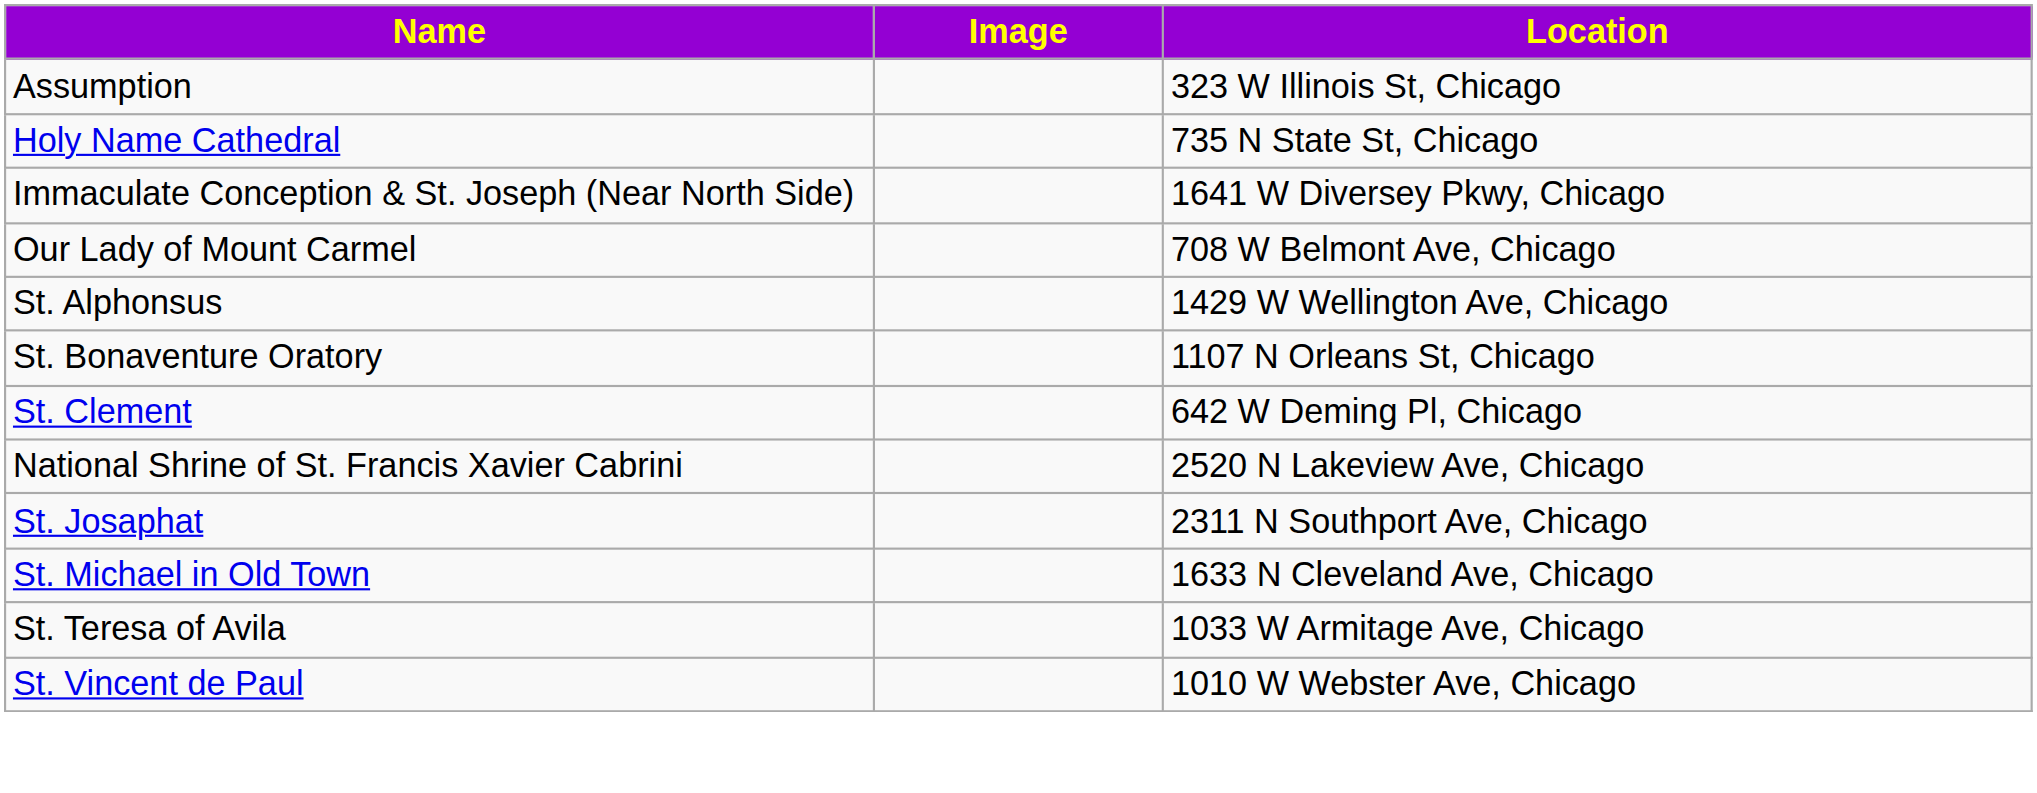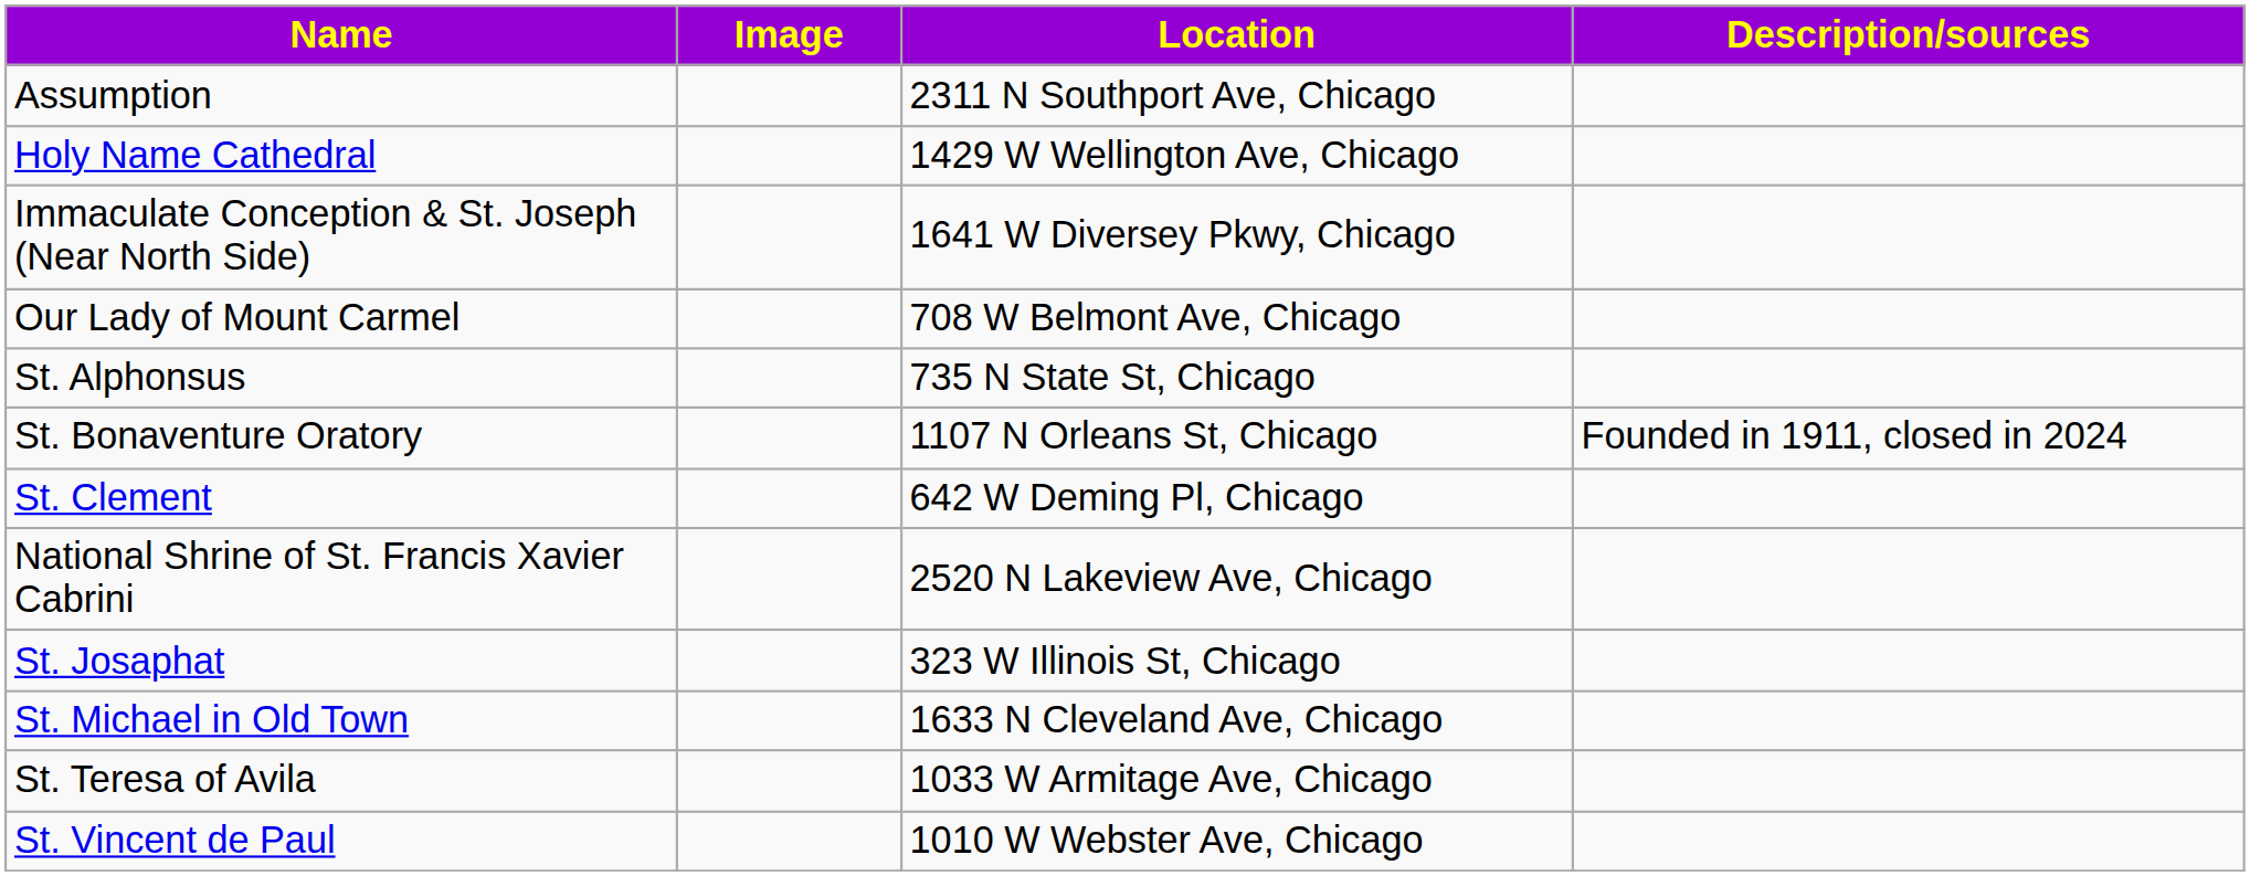 <table class="wikitable sortable" style="width:75%">
 <tr>
 <th style="background:darkviolet; color:yellow;" width="30%"><strong>Name</strong></th>
 <th style="background:darkviolet; color:yellow;" width="10%"><strong>Image</strong></th>
 <th style="background:darkviolet; color:yellow;" width="30%"><strong>Location</strong></th>
+<th style="background:darkviolet; color:yellow;" width="30%"><strong>Description/sources</strong></th>
 </tr>
 <tr>
 <td>Assumption</td>
 <td></td>
-<td>323 W Illinois St, Chicago</td>
+<td>2311 N Southport Ave, Chicago</td>
+<td></td>
 </tr>
 <tr>
 <td><a href='#'>Holy Name Cathedral</a></td>
 <td></td>
-<td>735 N State St, Chicago</td>
+<td>1429 W Wellington Ave, Chicago</td>
+<td></td>
 </tr>
 <tr>
 <td>Immaculate Conception & St. Joseph (Near North Side)</td>
 <td></td>
 <td>1641 W Diversey Pkwy, Chicago</td>
+<td></td>
 </tr>
 <tr>
 <td>Our Lady of Mount Carmel</td>
 <td></td>
 <td>708 W Belmont Ave, Chicago</td>
+<td></td>
 </tr>
 <tr>
 <td>St. Alphonsus</td>
 <td></td>
-<td>1429 W Wellington Ave, Chicago</td>
+<td>735 N State St, Chicago</td>
+<td></td>
 </tr>
 <tr>
 <td>St. Bonaventure Oratory</td>
 <td></td>
 <td>1107 N Orleans St, Chicago</td>
+<td>Founded in 1911, closed in 2024</td>
 </tr>
 <tr>
 <td><a href='#'>St. Clement</a></td>
 <td></td>
 <td>642 W Deming Pl, Chicago</td>
+<td></td>
 </tr>
 <tr>
 <td>National Shrine of St. Francis Xavier Cabrini</td>
 <td></td>
 <td>2520 N Lakeview Ave, Chicago</td>
+<td></td>
 </tr>
 <tr>
 <td><a href='#'>St. Josaphat</a></td>
 <td></td>
-<td>2311 N Southport Ave, Chicago</td>
+<td>323 W Illinois St, Chicago</td>
+<td></td>
 </tr>
 <tr>
 <td><a href='#'>St. Michael in Old Town</a></td>
 <td></td>
 <td>1633 N Cleveland Ave, Chicago</td>
+<td></td>
 </tr>
 <tr>
 <td>St. Teresa of Avila</td>
 <td></td>
 <td>1033 W Armitage Ave, Chicago</td>
+<td></td>
 </tr>
 <tr>
 <td><a href='#'>St. Vincent de Paul</a></td>
 <td></td>
 <td>1010 W Webster Ave, Chicago</td>
+<td></td>
 </tr>
 </table>
